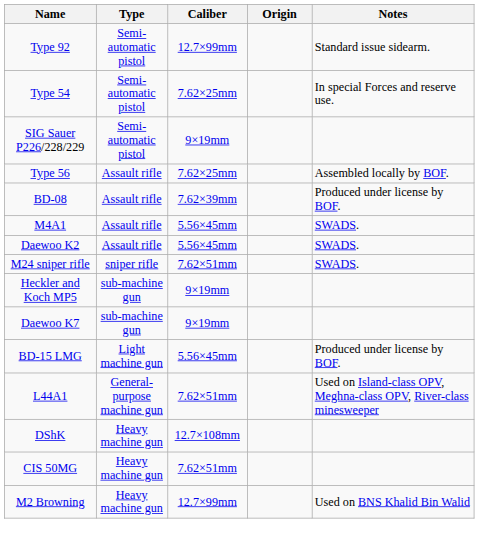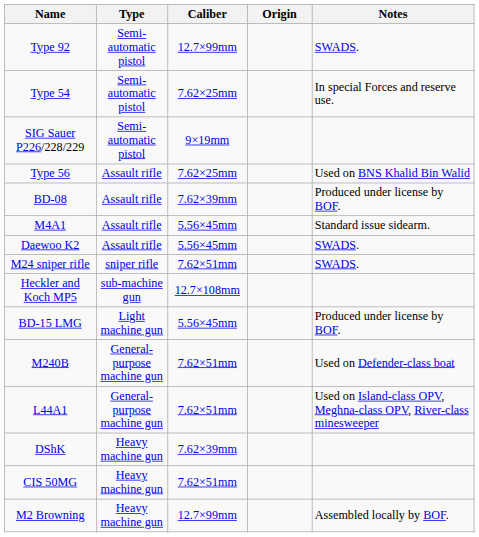 <table class="wikitable" style="width:70%;">
 <tr>
 <th style="width:10%;">Name</th>
 <th style="width:10%;">Type</th>
 <th style="width:5%;">Caliber</th>
 <th style="width:10%;">Origin</th>
 <th style="width:25%;">Notes</th>
 </tr>
 <tr>
 <td ! style="text-align: center;"><a href='#'>Type 92</a></td>
 <td ! style="text-align: center;"><a href='#'>Semi-automatic pistol</a></td>
 <td ! style="text-align: center;"><a href='#'>12.7×99mm</a></td>
 <td></td>
-<td>Standard issue sidearm.</td>
+<td><a href='#'>SWADS</a>.</td>
 </tr>
 <tr>
 <td ! style="text-align: center;"><a href='#'>Type 54</a></td>
 <td ! style="text-align: center;"><a href='#'>Semi-automatic pistol</a></td>
 <td ! style="text-align: center;"><a href='#'>7.62×25mm</a></td>
 <td></td>
 <td>In special Forces and reserve use.</td>
 </tr>
 <tr>
 <td ! style="text-align: center;"><a href='#'>SIG Sauer P226</a>/228/229</td>
 <td ! style="text-align: center;"><a href='#'>Semi-automatic pistol</a></td>
 <td ! style="text-align: center;"><a href='#'>9×19mm</a></td>
 <td><br></td>
 <td></td>
 </tr>
 <tr>
 <td ! style="text-align: center;"><a href='#'>Type 56</a></td>
 <td ! style="text-align: center;"><a href='#'>Assault rifle</a></td>
 <td ! style="text-align: center;"><a href='#'>7.62×25mm</a></td>
 <td> </td>
-<td>Assembled locally by <a href='#'>BOF</a>.</td>
+<td>Used on <a href='#'>BNS Khalid Bin Walid</a></td>
 </tr>
 <tr>
 <td ! style="text-align: center;"><a href='#'>BD-08</a></td>
 <td ! style="text-align: center;"><a href='#'>Assault rifle</a></td>
 <td ! style="text-align: center;"><a href='#'>7.62×39mm</a></td>
 <td></td>
 <td>Produced under license by <a href='#'>BOF</a>.</td>
 </tr>
 <tr>
 <td ! style="text-align: center;"><a href='#'>M4A1</a></td>
 <td ! style="text-align: center;"><a href='#'>Assault rifle</a></td>
 <td ! style="text-align: center;"><a href='#'>5.56×45mm</a></td>
 <td></td>
-<td><a href='#'>SWADS</a>.</td>
+<td>Standard issue sidearm.</td>
 </tr>
 <tr>
 <td ! style="text-align: center;"><a href='#'>Daewoo K2</a></td>
 <td ! style="text-align: center;"><a href='#'>Assault rifle</a></td>
 <td ! style="text-align: center;"><a href='#'>5.56×45mm</a></td>
 <td></td>
 <td><a href='#'>SWADS</a>.</td>
 </tr>
 <tr>
 <td ! style="text-align: center;"><a href='#'>M24 sniper rifle</a></td>
 <td ! style="text-align: center;"><a href='#'>sniper rifle</a></td>
 <td ! style="text-align: center;"><a href='#'>7.62×51mm</a></td>
 <td></td>
 <td><a href='#'>SWADS</a>.</td>
 </tr>
 <tr>
 <td ! style="text-align: center;"><a href='#'>Heckler and Koch MP5</a></td>
 <td ! style="text-align: center;"><a href='#'>sub-machine gun</a></td>
-<td ! style="text-align: center;"><a href='#'>9×19mm</a></td>
-<td></td>
-<td></td>
-</tr>
-<tr>
-<td ! style="text-align: center;"><a href='#'>Daewoo K7</a></td>
-<td ! style="text-align: center;"><a href='#'>sub-machine gun</a></td>
-<td ! style="text-align: center;"><a href='#'>9×19mm</a></td>
+<td ! style="text-align: center;"><a href='#'>12.7×108mm</a></td>
 <td></td>
 <td></td>
 </tr>
 <tr>
 <td ! style="text-align: center;"><a href='#'>BD-15 LMG</a></td>
 <td ! style="text-align: center;"><a href='#'>Light machine gun</a></td>
 <td ! style="text-align: center;"><a href='#'>5.56×45mm</a></td>
 <td></td>
 <td>Produced under license by <a href='#'>BOF</a>.</td>
 </tr>
 <tr>
+<td ! style="text-align: center;"><a href='#'>M240B</a></td>
+<td ! style="text-align: center;"><a href='#'>General-purpose machine gun</a></td>
+<td ! style="text-align: center;"><a href='#'>7.62×51mm</a></td>
+<td></td>
+<td>Used on <a href='#'>Defender-class boat</a></td>
+</tr>
+<tr>
 <td ! style="text-align: center;"><a href='#'>L44A1</a></td>
 <td ! style="text-align: center;"><a href='#'>General-purpose machine gun</a></td>
 <td ! style="text-align: center;"><a href='#'>7.62×51mm</a></td>
 <td></td>
 <td>Used on <a href='#'>Island-class OPV</a>, <a href='#'>Meghna-class OPV</a>, <a href='#'>River-class minesweeper</a></td>
 </tr>
 <tr>
 <td ! style="text-align: center;"><a href='#'>DShK</a></td>
 <td ! style="text-align: center;"><a href='#'>Heavy machine gun</a></td>
-<td ! style="text-align: center;"><a href='#'>12.7×108mm</a></td>
+<td ! style="text-align: center;"><a href='#'>7.62×39mm</a></td>
 <td></td>
 <td></td>
 </tr>
 <tr>
 <td ! style="text-align: center;"><a href='#'>CIS 50MG</a></td>
 <td ! style="text-align: center;"><a href='#'>Heavy machine gun</a></td>
 <td ! style="text-align: center;"><a href='#'>7.62×51mm</a></td>
 <td></td>
 <td></td>
 </tr>
 <tr>
 <td ! style="text-align: center;"><a href='#'>M2 Browning</a></td>
 <td ! style="text-align: center;"><a href='#'>Heavy machine gun</a></td>
 <td ! style="text-align: center;"><a href='#'>12.7×99mm</a></td>
 <td></td>
-<td>Used on <a href='#'>BNS Khalid Bin Walid</a></td>
+<td>Assembled locally by <a href='#'>BOF</a>.</td>
 </tr>
 </table>
